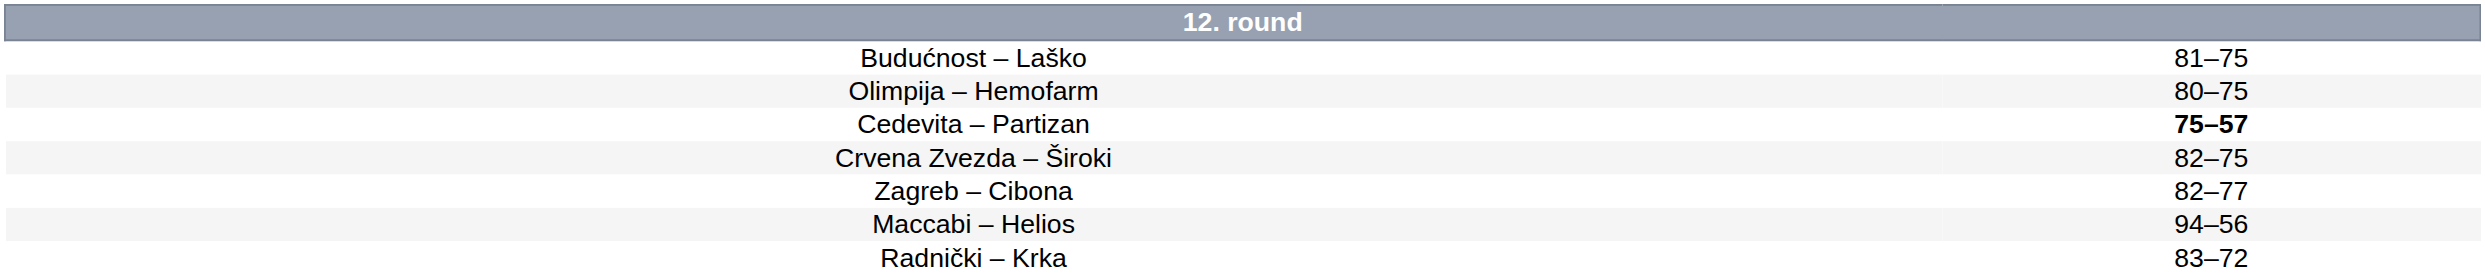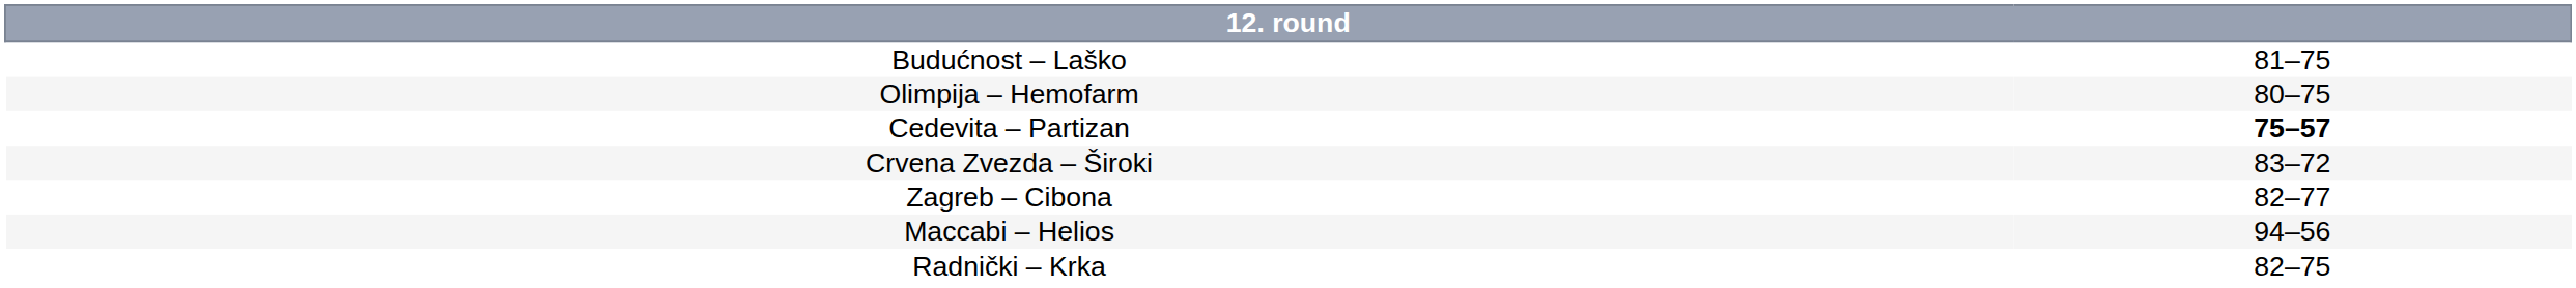 <table border=0 cellspacing=0 cellpadding=1em style="font-size: 85%; border-collapse: collapse;" width=100%>
 <tr>
 <td colspan=5 bgcolor=#98A1B2 style="border:1px solid #7A8392; text-align:center; color:#FFFFFF;"><strong>12. round</strong></td>
 </tr>
 <tr style="text-align:center; background:#FFFFFF">
 <td>Budućnost – Laško</td>
 <td>81–75</td>
 </tr>
 <tr align=center bgcolor=#f5f5f5>
 <td>Olimpija – Hemofarm</td>
 <td>80–75</td>
 </tr>
 <tr style="text-align:center; background:#FFFFFF">
 <td>Cedevita – Partizan</td>
 <td><strong>75–57</strong></td>
 </tr>
 <tr align=center bgcolor=#f5f5f5>
 <td>Crvena Zvezda – Široki</td>
-<td>82–75</td>
+<td>83–72</td>
 </tr>
 <tr style="text-align:center; background:#FFFFFF">
 <td>Zagreb – Cibona</td>
 <td>82–77</td>
 </tr>
 <tr align=center bgcolor=#f5f5f5>
 <td>Maccabi – Helios</td>
 <td>94–56</td>
 </tr>
 <tr style="text-align:center; background:#FFFFFF">
 <td>Radnički – Krka</td>
-<td>83–72</td>
+<td>82–75</td>
 </tr>
 </table>
